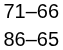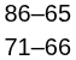 <table style="text-align:center">
 <tr>
 <th width=200></th>
 <th width=100></th>
 <th width=200></th>
 </tr>
 <tr>
 <td align=right><strong></strong></td>
-<td align=center>71–66</td>
+<td align=center>86–65</td>
 <td align=left></td>
 </tr>
 <tr>
 <td align=right><strong></strong></td>
-<td align=center>86–65</td>
+<td align=center>71–66</td>
 <td align=left></td>
 </tr>
 </table>
